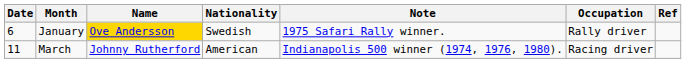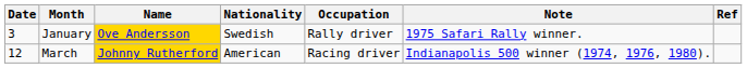 <table class="wikitable" style="font-size:85%;">
 <tr>
 <th>Date</th>
 <th>Month</th>
 <th>Name</th>
 <th>Nationality</th>
+<th>Occupation</th>
 <th>Note</th>
-<th>Occupation</th>
 <th>Ref</th>
 </tr>
 <tr>
-<td>6</td>
+<td>3</td>
 <td>January</td>
 <td style="background: gold;"><a href='#'>Ove Andersson</a></td>
 <td>Swedish</td>
+<td>Rally driver</td>
 <td><a href='#'>1975 Safari Rally</a> winner.</td>
-<td>Rally driver</td>
 <td></td>
 </tr>
 <tr>
-<td>11</td>
+<td>12</td>
 <td>March</td>
-<td><a href='#'>Johnny Rutherford</a></td>
+<td style="background: gold;"><a href='#'>Johnny Rutherford</a></td>
 <td>American</td>
+<td>Racing driver</td>
 <td><a href='#'>Indianapolis 500</a> winner (<a href='#'>1974</a>, <a href='#'>1976</a>, <a href='#'>1980</a>).</td>
-<td>Racing driver</td>
 <td></td>
 </tr>
 </table>
